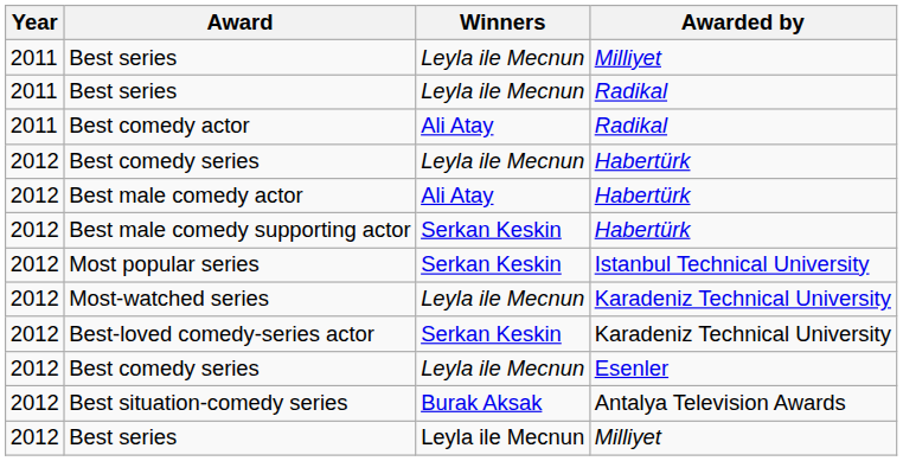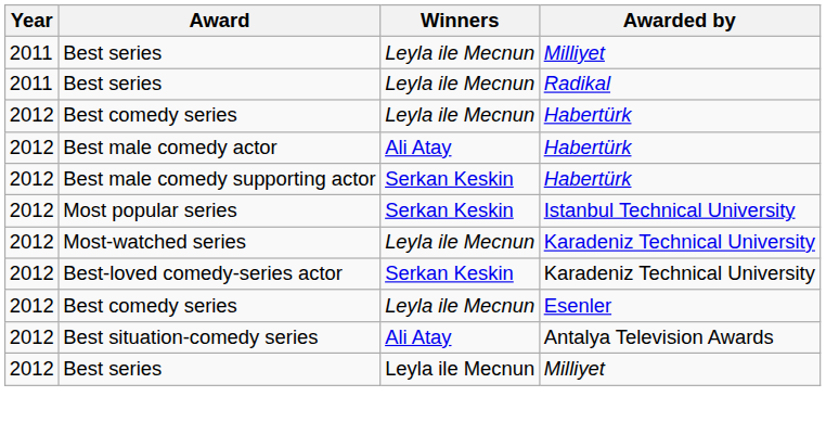 <table class="wikitable">
 <tr>
 <th>Year</th>
 <th>Award</th>
 <th>Winners</th>
 <th>Awarded by</th>
 </tr>
 <tr>
 <td>2011</td>
 <td>Best series</td>
 <td><em>Leyla ile Mecnun</em></td>
 <td><em><a href='#'>Milliyet</a></em></td>
 </tr>
 <tr>
 <td>2011</td>
 <td>Best series</td>
 <td><em>Leyla ile Mecnun</em></td>
-<td><em><a href='#'>Radikal</a></em></td>
-</tr>
-<tr>
-<td>2011</td>
-<td>Best comedy actor</td>
-<td><a href='#'>Ali Atay</a></td>
 <td><em><a href='#'>Radikal</a></em></td>
 </tr>
 <tr>
 <td>2012</td>
 <td>Best comedy series</td>
 <td><em>Leyla ile Mecnun</em></td>
 <td><em><a href='#'>Habertürk</a></em></td>
 </tr>
 <tr>
 <td>2012</td>
 <td>Best male comedy actor</td>
 <td><a href='#'>Ali Atay</a></td>
 <td><em><a href='#'>Habertürk</a></em></td>
 </tr>
 <tr>
 <td>2012</td>
 <td>Best male comedy supporting actor</td>
 <td><a href='#'>Serkan Keskin</a></td>
 <td><em><a href='#'>Habertürk</a></em></td>
 </tr>
 <tr>
 <td>2012</td>
 <td>Most popular series</td>
 <td><a href='#'>Serkan Keskin</a></td>
 <td><a href='#'>Istanbul Technical University</a></td>
 </tr>
 <tr>
 <td>2012</td>
 <td>Most-watched series</td>
 <td><em>Leyla ile Mecnun</em></td>
 <td><a href='#'>Karadeniz Technical University</a></td>
 </tr>
 <tr>
 <td>2012</td>
 <td>Best-loved comedy-series actor</td>
 <td><a href='#'>Serkan Keskin</a></td>
 <td>Karadeniz Technical University</td>
 </tr>
 <tr>
 <td>2012</td>
 <td>Best comedy series</td>
 <td><em>Leyla ile Mecnun</em></td>
 <td><a href='#'>Esenler</a></td>
 </tr>
 <tr>
 <td>2012</td>
 <td>Best situation-comedy series</td>
-<td><a href='#'>Burak Aksak</a></td>
+<td><a href='#'>Ali Atay</a></td>
 <td>Antalya Television Awards</td>
 </tr>
 <tr>
 <td>2012</td>
 <td>Best series</td>
 <td>Leyla ile Mecnun</td>
 <td><em>Milliyet</em></td>
 </tr>
 </table>
